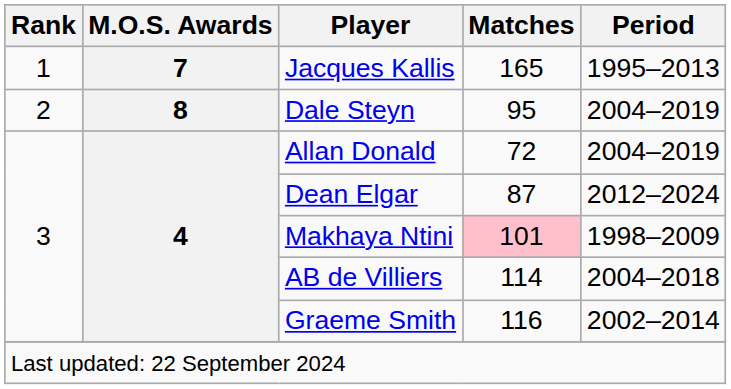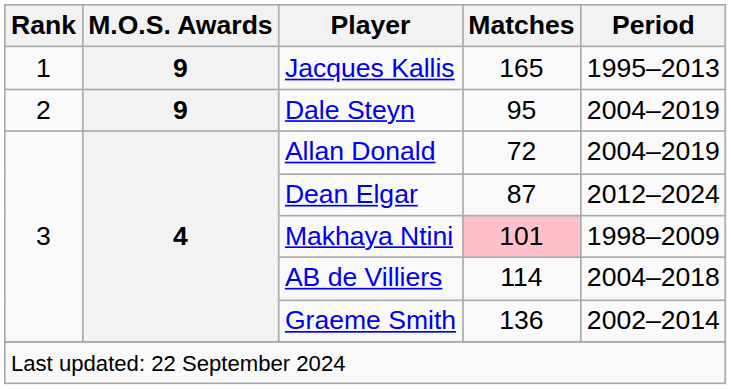 <table class="wikitable sortable">
 <tr>
 <th scope=col>Rank</th>
 <th scope=col>M.O.S. Awards</th>
 <th scope=col>Player</th>
 <th scope=col>Matches</th>
 <th scope=col>Period</th>
 </tr>
 <tr>
 <td align=center>1</td>
-<th>7</th>
+<th>9</th>
 <td><a href='#'>Jacques Kallis</a></td>
 <td align=center>165</td>
 <td>1995–2013</td>
 </tr>
 <tr>
 <td align=center>2</td>
-<th>8</th>
+<th>9</th>
 <td><a href='#'>Dale Steyn</a></td>
 <td align=center>95</td>
 <td>2004–2019</td>
 </tr>
 <tr>
 <td align=center rowspan=5>3</td>
 <th rowspan=5>4</th>
 <td><a href='#'>Allan Donald</a></td>
 <td align=center>72</td>
 <td>2004–2019</td>
 </tr>
 <tr>
 <td><a href='#'>Dean Elgar</a></td>
 <td align=center>87</td>
 <td>2012–2024</td>
 </tr>
 <tr>
 <td><a href='#'>Makhaya Ntini</a></td>
 <td align=center style="background: pink;">101</td>
 <td>1998–2009</td>
 </tr>
 <tr>
 <td><a href='#'>AB de Villiers</a></td>
 <td align=center>114</td>
 <td>2004–2018</td>
 </tr>
 <tr>
 <td><a href='#'>Graeme Smith</a></td>
-<td align=center>116</td>
+<td align=center>136</td>
 <td>2002–2014</td>
 </tr>
 <tr>
 </tr>
 <tr class=sortbottom>
 <td colspan=5><small>Last updated: 22 September 2024</small></td>
 </tr>
 </table>
